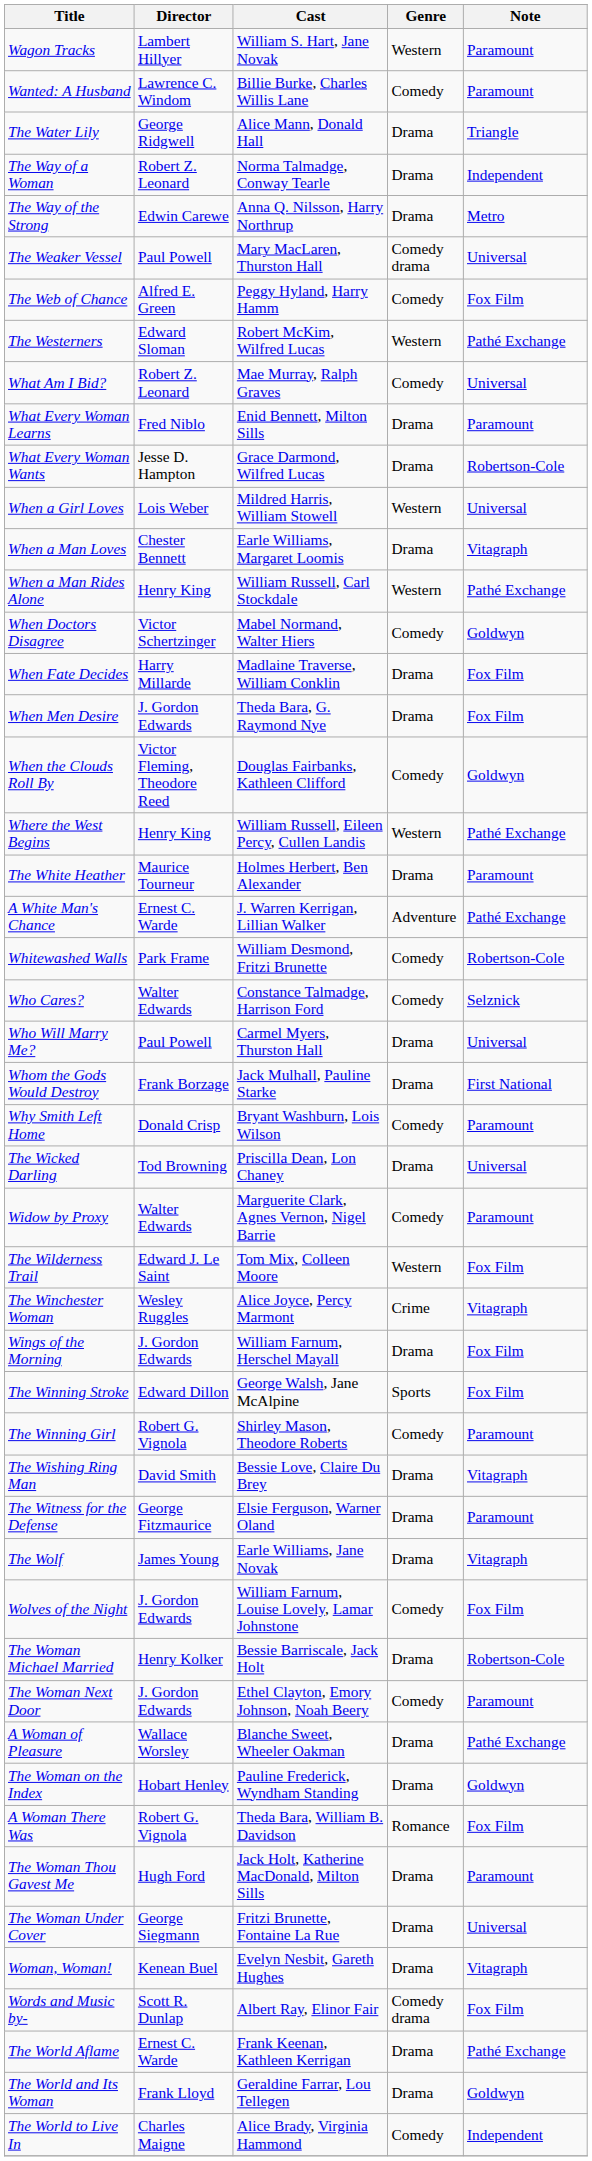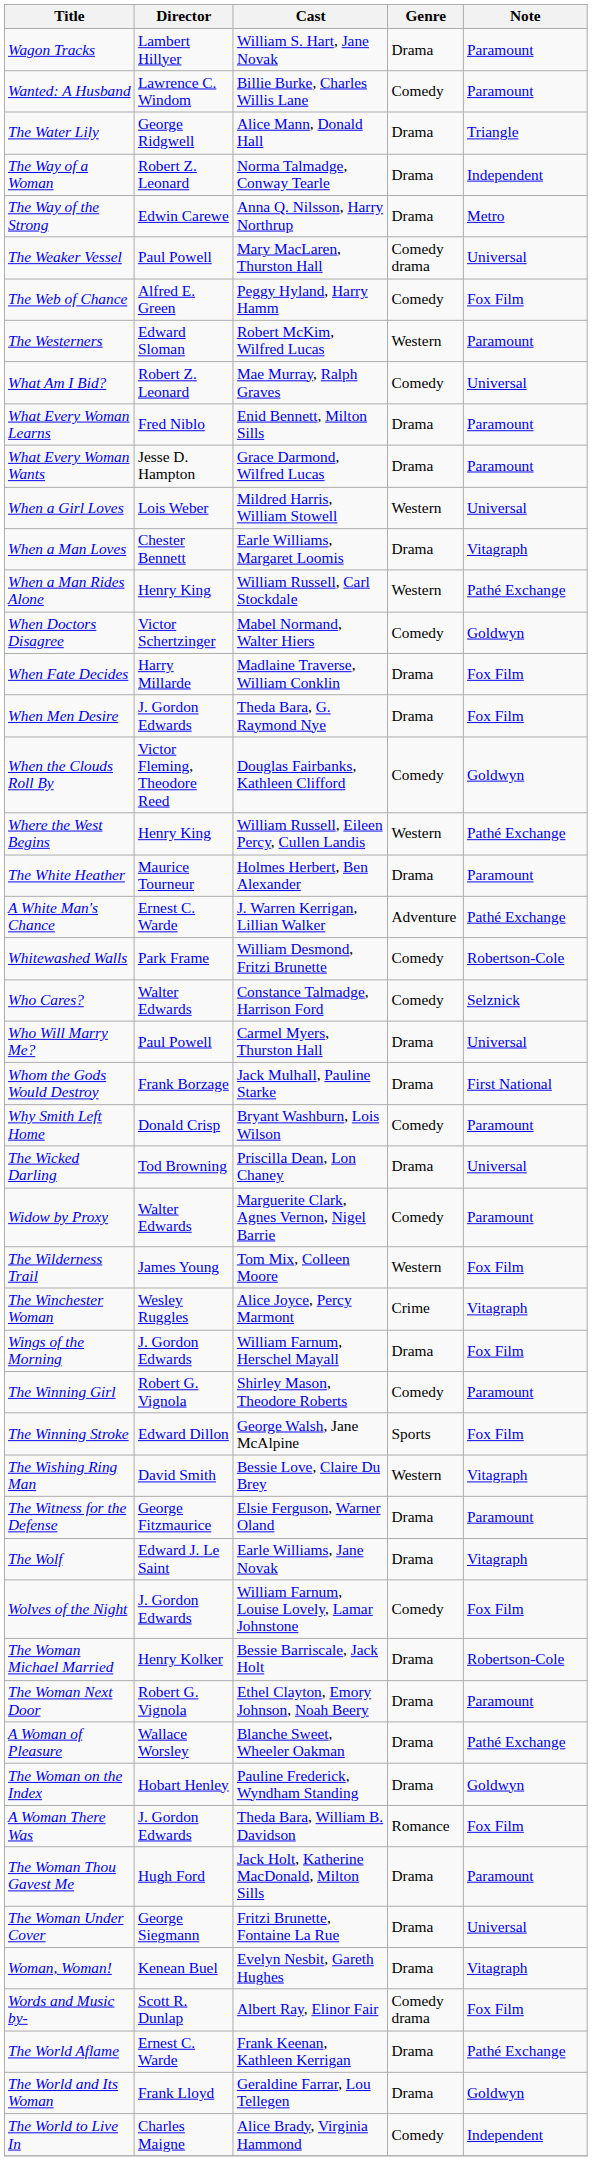 <table class="wikitable">
 <tr>
 <th style="width:21%;">Title</th>
 <th style="width:16%;">Director</th>
 <th style="width:25%;">Cast</th>
 <th style="width:10%;">Genre</th>
 <th style="width:20%;">Note</th>
 </tr>
 <tr>
 <td><em><a href='#'>Wagon Tracks</a></em></td>
 <td><a href='#'>Lambert Hillyer</a></td>
 <td><a href='#'>William S. Hart</a>, <a href='#'>Jane Novak</a></td>
-<td>Western</td>
+<td>Drama</td>
 <td><a href='#'>Paramount</a></td>
 </tr>
 <tr>
 <td><em><a href='#'>Wanted: A Husband</a></em></td>
 <td><a href='#'>Lawrence C. Windom</a></td>
 <td><a href='#'>Billie Burke</a>, <a href='#'>Charles Willis Lane</a></td>
 <td>Comedy</td>
 <td><a href='#'>Paramount</a></td>
 </tr>
 <tr>
 <td><em><a href='#'>The Water Lily</a></em></td>
 <td><a href='#'>George Ridgwell</a></td>
 <td><a href='#'>Alice Mann</a>, <a href='#'>Donald Hall</a></td>
 <td>Drama</td>
 <td><a href='#'>Triangle</a></td>
 </tr>
 <tr>
 <td><em><a href='#'>The Way of a Woman</a></em></td>
 <td><a href='#'>Robert Z. Leonard</a></td>
 <td><a href='#'>Norma Talmadge</a>, <a href='#'>Conway Tearle</a></td>
 <td>Drama</td>
 <td><a href='#'>Independent</a></td>
 </tr>
 <tr>
 <td><em><a href='#'>The Way of the Strong</a></em></td>
 <td><a href='#'>Edwin Carewe</a></td>
 <td><a href='#'>Anna Q. Nilsson</a>, <a href='#'>Harry Northrup</a></td>
 <td>Drama</td>
 <td><a href='#'>Metro</a></td>
 </tr>
 <tr>
 <td><em><a href='#'>The Weaker Vessel</a></em></td>
 <td><a href='#'>Paul Powell</a></td>
 <td><a href='#'>Mary MacLaren</a>, <a href='#'>Thurston Hall</a></td>
 <td>Comedy drama</td>
 <td><a href='#'>Universal</a></td>
 </tr>
 <tr>
 <td><em><a href='#'>The Web of Chance</a></em></td>
 <td><a href='#'>Alfred E. Green</a></td>
 <td><a href='#'>Peggy Hyland</a>, <a href='#'>Harry Hamm</a></td>
 <td>Comedy</td>
 <td><a href='#'>Fox Film</a></td>
 </tr>
 <tr>
 <td><em><a href='#'>The Westerners</a></em></td>
 <td><a href='#'>Edward Sloman</a></td>
 <td><a href='#'>Robert McKim</a>, <a href='#'>Wilfred Lucas</a></td>
 <td>Western</td>
-<td><a href='#'>Pathé Exchange</a></td>
+<td><a href='#'>Paramount</a></td>
 </tr>
 <tr>
 <td><em><a href='#'>What Am I Bid?</a></em></td>
 <td><a href='#'>Robert Z. Leonard</a></td>
 <td><a href='#'>Mae Murray</a>, <a href='#'>Ralph Graves</a></td>
 <td>Comedy</td>
 <td><a href='#'>Universal</a></td>
 </tr>
 <tr>
 <td><em><a href='#'>What Every Woman Learns</a></em></td>
 <td><a href='#'>Fred Niblo</a></td>
 <td><a href='#'>Enid Bennett</a>, <a href='#'>Milton Sills</a></td>
 <td>Drama</td>
 <td><a href='#'>Paramount</a></td>
 </tr>
 <tr>
 <td><em><a href='#'>What Every Woman Wants</a></em></td>
 <td>Jesse D. Hampton</td>
 <td><a href='#'>Grace Darmond</a>, <a href='#'>Wilfred Lucas</a></td>
 <td>Drama</td>
-<td><a href='#'>Robertson-Cole</a></td>
+<td><a href='#'>Paramount</a></td>
 </tr>
 <tr>
 <td><em><a href='#'>When a Girl Loves</a></em></td>
 <td><a href='#'>Lois Weber</a></td>
 <td><a href='#'>Mildred Harris</a>, <a href='#'>William Stowell</a></td>
 <td>Western</td>
 <td><a href='#'>Universal</a></td>
 </tr>
 <tr>
 <td><em><a href='#'>When a Man Loves</a></em></td>
 <td><a href='#'>Chester Bennett</a></td>
 <td><a href='#'>Earle Williams</a>, <a href='#'>Margaret Loomis</a></td>
 <td>Drama</td>
 <td><a href='#'>Vitagraph</a></td>
 </tr>
 <tr>
 <td><em><a href='#'>When a Man Rides Alone</a></em></td>
 <td><a href='#'>Henry King</a></td>
 <td><a href='#'>William Russell</a>, <a href='#'>Carl Stockdale</a></td>
 <td>Western</td>
 <td><a href='#'>Pathé Exchange</a></td>
 </tr>
 <tr>
 <td><em><a href='#'>When Doctors Disagree</a></em></td>
 <td><a href='#'>Victor Schertzinger</a></td>
 <td><a href='#'>Mabel Normand</a>, <a href='#'>Walter Hiers</a></td>
 <td>Comedy</td>
 <td><a href='#'>Goldwyn</a></td>
 </tr>
 <tr>
 <td><em><a href='#'>When Fate Decides</a></em></td>
 <td><a href='#'>Harry Millarde</a></td>
 <td><a href='#'>Madlaine Traverse</a>, <a href='#'>William Conklin</a></td>
 <td>Drama</td>
 <td><a href='#'>Fox Film</a></td>
 </tr>
 <tr>
 <td><em><a href='#'>When Men Desire</a></em></td>
 <td><a href='#'>J. Gordon Edwards</a></td>
 <td><a href='#'>Theda Bara</a>, <a href='#'>G. Raymond Nye</a></td>
 <td>Drama</td>
 <td><a href='#'>Fox Film</a></td>
 </tr>
 <tr>
 <td><em><a href='#'>When the Clouds Roll By</a></em></td>
 <td><a href='#'>Victor Fleming</a>, <a href='#'>Theodore Reed</a></td>
 <td><a href='#'>Douglas Fairbanks</a>, <a href='#'>Kathleen Clifford</a></td>
 <td>Comedy</td>
 <td><a href='#'>Goldwyn</a></td>
 </tr>
 <tr>
 <td><em><a href='#'>Where the West Begins</a></em></td>
 <td><a href='#'>Henry King</a></td>
 <td><a href='#'>William Russell</a>, <a href='#'>Eileen Percy</a>, <a href='#'>Cullen Landis</a></td>
 <td>Western</td>
 <td><a href='#'>Pathé Exchange</a></td>
 </tr>
 <tr>
 <td><em><a href='#'>The White Heather</a></em></td>
 <td><a href='#'>Maurice Tourneur</a></td>
 <td><a href='#'>Holmes Herbert</a>, <a href='#'>Ben Alexander</a></td>
 <td>Drama</td>
 <td><a href='#'>Paramount</a></td>
 </tr>
 <tr>
 <td><em><a href='#'>A White Man's Chance</a></em></td>
 <td><a href='#'>Ernest C. Warde</a></td>
 <td><a href='#'>J. Warren Kerrigan</a>, <a href='#'>Lillian Walker</a></td>
 <td>Adventure</td>
 <td><a href='#'>Pathé Exchange</a></td>
 </tr>
 <tr>
 <td><em><a href='#'>Whitewashed Walls</a></em></td>
 <td><a href='#'>Park Frame</a></td>
 <td><a href='#'>William Desmond</a>, <a href='#'>Fritzi Brunette</a></td>
 <td>Comedy</td>
 <td><a href='#'>Robertson-Cole</a></td>
 </tr>
 <tr>
 <td><em><a href='#'>Who Cares?</a></em></td>
 <td><a href='#'>Walter Edwards</a></td>
 <td><a href='#'>Constance Talmadge</a>, <a href='#'>Harrison Ford</a></td>
 <td>Comedy</td>
 <td><a href='#'>Selznick</a></td>
 </tr>
 <tr>
 <td><em><a href='#'>Who Will Marry Me?</a></em></td>
 <td><a href='#'>Paul Powell</a></td>
 <td><a href='#'>Carmel Myers</a>, <a href='#'>Thurston Hall</a></td>
 <td>Drama</td>
 <td><a href='#'>Universal</a></td>
 </tr>
 <tr>
 <td><em><a href='#'>Whom the Gods Would Destroy</a></em></td>
 <td><a href='#'>Frank Borzage</a></td>
 <td><a href='#'>Jack Mulhall</a>, <a href='#'>Pauline Starke</a></td>
 <td>Drama</td>
 <td><a href='#'>First National</a></td>
 </tr>
 <tr>
 <td><em><a href='#'>Why Smith Left Home</a></em></td>
 <td><a href='#'>Donald Crisp</a></td>
 <td><a href='#'>Bryant Washburn</a>, <a href='#'>Lois Wilson</a></td>
 <td>Comedy</td>
 <td><a href='#'>Paramount</a></td>
 </tr>
 <tr>
 <td><em><a href='#'>The Wicked Darling</a></em></td>
 <td><a href='#'>Tod Browning</a></td>
 <td><a href='#'>Priscilla Dean</a>, <a href='#'>Lon Chaney</a></td>
 <td>Drama</td>
 <td><a href='#'>Universal</a></td>
 </tr>
 <tr>
 <td><em><a href='#'>Widow by Proxy</a></em></td>
 <td><a href='#'>Walter Edwards</a></td>
 <td><a href='#'>Marguerite Clark</a>, <a href='#'>Agnes Vernon</a>, <a href='#'>Nigel Barrie</a></td>
 <td>Comedy</td>
 <td><a href='#'>Paramount</a></td>
 </tr>
 <tr>
 <td><em><a href='#'>The Wilderness Trail</a></em></td>
-<td><a href='#'>Edward J. Le Saint</a></td>
+<td><a href='#'>James Young</a></td>
 <td><a href='#'>Tom Mix</a>, <a href='#'>Colleen Moore</a></td>
 <td>Western</td>
 <td><a href='#'>Fox Film</a></td>
 </tr>
 <tr>
 <td><em><a href='#'>The Winchester Woman</a></em></td>
 <td><a href='#'>Wesley Ruggles</a></td>
 <td><a href='#'>Alice Joyce</a>, <a href='#'>Percy Marmont</a></td>
 <td>Crime</td>
 <td><a href='#'>Vitagraph</a></td>
 </tr>
 <tr>
 <td><em><a href='#'>Wings of the Morning</a></em></td>
 <td><a href='#'>J. Gordon Edwards</a></td>
 <td><a href='#'>William Farnum</a>, <a href='#'>Herschel Mayall</a></td>
 <td>Drama</td>
 <td><a href='#'>Fox Film</a></td>
 </tr>
 <tr>
+<td><em><a href='#'>The Winning Girl</a></em></td>
+<td><a href='#'>Robert G. Vignola</a></td>
+<td><a href='#'>Shirley Mason</a>, <a href='#'>Theodore Roberts</a></td>
+<td>Comedy</td>
+<td><a href='#'>Paramount</a></td>
+</tr>
+<tr>
 <td><em><a href='#'>The Winning Stroke</a></em></td>
 <td><a href='#'>Edward Dillon</a></td>
 <td><a href='#'>George Walsh</a>, Jane McAlpine</td>
 <td>Sports</td>
 <td><a href='#'>Fox Film</a></td>
 </tr>
 <tr>
-<td><em><a href='#'>The Winning Girl</a></em></td>
-<td><a href='#'>Robert G. Vignola</a></td>
-<td><a href='#'>Shirley Mason</a>, <a href='#'>Theodore Roberts</a></td>
-<td>Comedy</td>
-<td><a href='#'>Paramount</a></td>
-</tr>
-<tr>
 <td><em><a href='#'>The Wishing Ring Man</a></em></td>
 <td><a href='#'>David Smith</a></td>
 <td><a href='#'>Bessie Love</a>, <a href='#'>Claire Du Brey</a></td>
-<td>Drama</td>
+<td>Western</td>
 <td><a href='#'>Vitagraph</a></td>
 </tr>
 <tr>
 <td><em><a href='#'>The Witness for the Defense</a></em></td>
 <td><a href='#'>George Fitzmaurice</a></td>
 <td><a href='#'>Elsie Ferguson</a>, <a href='#'>Warner Oland</a></td>
 <td>Drama</td>
 <td><a href='#'>Paramount</a></td>
 </tr>
 <tr>
 <td><em><a href='#'>The Wolf</a></em></td>
-<td><a href='#'>James Young</a></td>
+<td><a href='#'>Edward J. Le Saint</a></td>
 <td><a href='#'>Earle Williams</a>, <a href='#'>Jane Novak</a></td>
 <td>Drama</td>
 <td><a href='#'>Vitagraph</a></td>
 </tr>
 <tr>
 <td><em><a href='#'>Wolves of the Night</a></em></td>
 <td><a href='#'>J. Gordon Edwards</a></td>
 <td><a href='#'>William Farnum</a>, <a href='#'>Louise Lovely</a>, <a href='#'>Lamar Johnstone</a></td>
 <td>Comedy</td>
 <td><a href='#'>Fox Film</a></td>
 </tr>
 <tr>
 <td><em><a href='#'>The Woman Michael Married</a></em></td>
 <td><a href='#'>Henry Kolker</a></td>
 <td><a href='#'>Bessie Barriscale</a>, <a href='#'>Jack Holt</a></td>
 <td>Drama</td>
 <td><a href='#'>Robertson-Cole</a></td>
 </tr>
 <tr>
 <td><em><a href='#'>The Woman Next Door</a></em></td>
-<td><a href='#'>J. Gordon Edwards</a></td>
+<td><a href='#'>Robert G. Vignola</a></td>
 <td><a href='#'>Ethel Clayton</a>, <a href='#'>Emory Johnson</a>, <a href='#'>Noah Beery</a></td>
-<td>Comedy</td>
+<td>Drama</td>
 <td><a href='#'>Paramount</a></td>
 </tr>
 <tr>
 <td><em><a href='#'>A Woman of Pleasure</a></em></td>
 <td><a href='#'>Wallace Worsley</a></td>
 <td><a href='#'>Blanche Sweet</a>, <a href='#'>Wheeler Oakman</a></td>
 <td>Drama</td>
 <td><a href='#'>Pathé Exchange</a></td>
 </tr>
 <tr>
 <td><em><a href='#'>The Woman on the Index</a></em></td>
 <td><a href='#'>Hobart Henley</a></td>
 <td><a href='#'>Pauline Frederick</a>, <a href='#'>Wyndham Standing</a></td>
 <td>Drama</td>
 <td><a href='#'>Goldwyn</a></td>
 </tr>
 <tr>
 <td><em><a href='#'>A Woman There Was</a></em></td>
-<td><a href='#'>Robert G. Vignola</a></td>
+<td><a href='#'>J. Gordon Edwards</a></td>
 <td><a href='#'>Theda Bara</a>, <a href='#'>William B. Davidson</a></td>
 <td>Romance</td>
 <td><a href='#'>Fox Film</a></td>
 </tr>
 <tr>
 <td><em><a href='#'>The Woman Thou Gavest Me</a></em></td>
 <td><a href='#'>Hugh Ford</a></td>
 <td><a href='#'>Jack Holt</a>, <a href='#'>Katherine MacDonald</a>, <a href='#'>Milton Sills</a></td>
 <td>Drama</td>
 <td><a href='#'>Paramount</a></td>
 </tr>
 <tr>
 <td><em><a href='#'>The Woman Under Cover</a></em></td>
 <td><a href='#'>George Siegmann</a></td>
 <td><a href='#'>Fritzi Brunette</a>, <a href='#'>Fontaine La Rue</a></td>
 <td>Drama</td>
 <td><a href='#'>Universal</a></td>
 </tr>
 <tr>
 <td><em><a href='#'>Woman, Woman!</a></em></td>
 <td><a href='#'>Kenean Buel</a></td>
 <td><a href='#'>Evelyn Nesbit</a>, <a href='#'>Gareth Hughes</a></td>
 <td>Drama</td>
 <td><a href='#'>Vitagraph</a></td>
 </tr>
 <tr>
 <td><em><a href='#'>Words and Music by-</a></em></td>
 <td><a href='#'>Scott R. Dunlap</a></td>
 <td><a href='#'>Albert Ray</a>, <a href='#'>Elinor Fair</a></td>
 <td>Comedy drama</td>
 <td><a href='#'>Fox Film</a></td>
 </tr>
 <tr>
 <td><em><a href='#'>The World Aflame</a></em></td>
 <td><a href='#'>Ernest C. Warde</a></td>
 <td><a href='#'>Frank Keenan</a>, <a href='#'>Kathleen Kerrigan</a></td>
 <td>Drama</td>
 <td><a href='#'>Pathé Exchange</a></td>
 </tr>
 <tr>
 <td><em><a href='#'>The World and Its Woman</a></em></td>
 <td><a href='#'>Frank Lloyd</a></td>
 <td><a href='#'>Geraldine Farrar</a>, <a href='#'>Lou Tellegen</a></td>
 <td>Drama</td>
 <td><a href='#'>Goldwyn</a></td>
 </tr>
 <tr>
 <td><em><a href='#'>The World to Live In</a></em></td>
 <td><a href='#'>Charles Maigne</a></td>
 <td><a href='#'>Alice Brady</a>, <a href='#'>Virginia Hammond</a></td>
 <td>Comedy</td>
 <td><a href='#'>Independent</a></td>
 </tr>
 <tr>
 </tr>
 </table>
